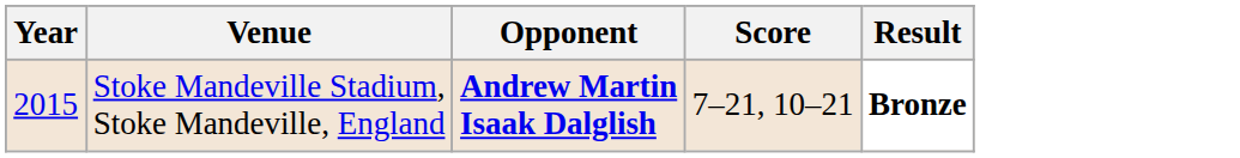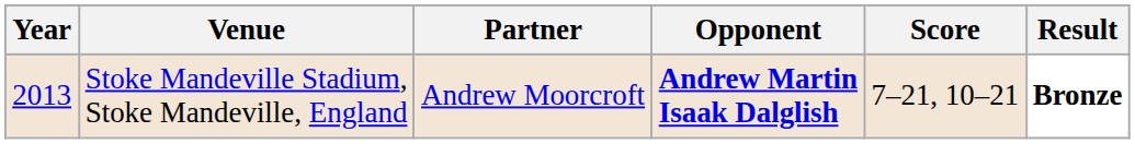 <table class="sortable wikitable" style="font-size: 90%;">
 <tr>
 <th>Year</th>
 <th>Venue</th>
+<th>Partner</th>
 <th>Opponent</th>
 <th>Score</th>
 <th>Result</th>
 </tr>
 <tr style="background:#F3E6D7">
-<td align="center"><a href='#'>2015</a></td>
+<td align="center"><a href='#'>2013</a></td>
 <td align="left"><a href='#'>Stoke Mandeville Stadium</a>,<br>Stoke Mandeville, <a href='#'>England</a></td>
+<td align="left"> <a href='#'>Andrew Moorcroft</a></td>
 <td align="left"><strong> <a href='#'>Andrew Martin</a> <br>  <a href='#'>Isaak Dalglish</a></strong></td>
 <td align="left">7–21, 10–21</td>
 <td style="text-align:left; background:white"> <strong>Bronze</strong></td>
 </tr>
 </table>
